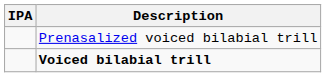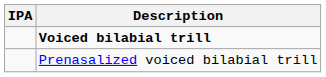 <table class="wikitable">
 <tr>
 <th>IPA</th>
 <th>Description</th>
 </tr>
 <tr>
 <td style="font-size:24px"></td>
-<td><a href='#'>Prenasalized</a> voiced bilabial trill</td>
+<td><strong>Voiced bilabial trill</strong></td>
 </tr>
 <tr>
 <td style="font-size:24px"></td>
-<td><strong>Voiced bilabial trill</strong></td>
+<td><a href='#'>Prenasalized</a> voiced bilabial trill</td>
 </tr>
 </table>
